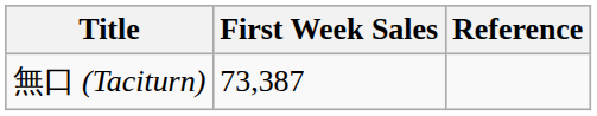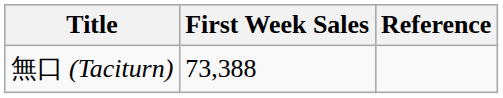 <table class="wikitable">
 <tr>
 <th>Title</th>
 <th>First Week Sales</th>
 <th>Reference</th>
 </tr>
 <tr>
 <td>無口 <em>(Taciturn)</em> </td>
-<td>73,387</td>
+<td>73,388</td>
 <td></td>
 </tr>
 </table>
